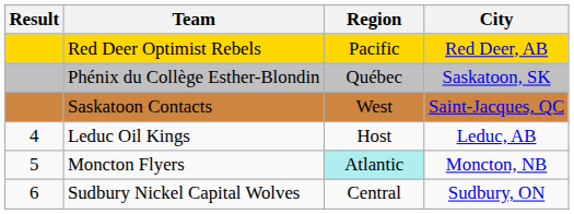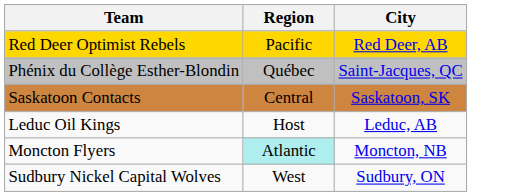 <table class="wikitable" style="text-align: center;">
 <tr>
-<th width=20>Result</th>
 <th>Team</th>
 <th width=80>Region</th>
 <th>City</th>
 </tr>
 <tr align="center" bgcolor=gold>
-<td></td>
 <td align="left">Red Deer Optimist Rebels</td>
 <td>Pacific</td>
 <td><a href='#'>Red Deer, AB</a></td>
 </tr>
 <tr align="center" bgcolor=silver>
-<td></td>
 <td align="left">Phénix du Collège Esther-Blondin</td>
 <td>Québec</td>
+<td><a href='#'>Saint-Jacques, QC</a></td>
+</tr>
+<tr align="center" bgcolor=peru>
+<td align="left">Saskatoon Contacts</td>
+<td>Central</td>
 <td><a href='#'>Saskatoon, SK</a></td>
 </tr>
-<tr align="center" bgcolor=peru>
-<td></td>
-<td align="left">Saskatoon Contacts</td>
-<td>West</td>
-<td><a href='#'>Saint-Jacques, QC</a></td>
-</tr>
 <tr>
-<td>4</td>
 <td align="left">Leduc Oil Kings</td>
 <td>Host</td>
 <td><a href='#'>Leduc, AB</a></td>
 </tr>
 <tr>
-<td>5</td>
 <td align="left">Moncton Flyers</td>
 <td style="background: paleturquoise;">Atlantic</td>
 <td><a href='#'>Moncton, NB</a></td>
 </tr>
 <tr>
-<td>6</td>
 <td align="left">Sudbury Nickel Capital Wolves</td>
-<td>Central</td>
+<td>West</td>
 <td><a href='#'>Sudbury, ON</a></td>
 </tr>
 </table>
